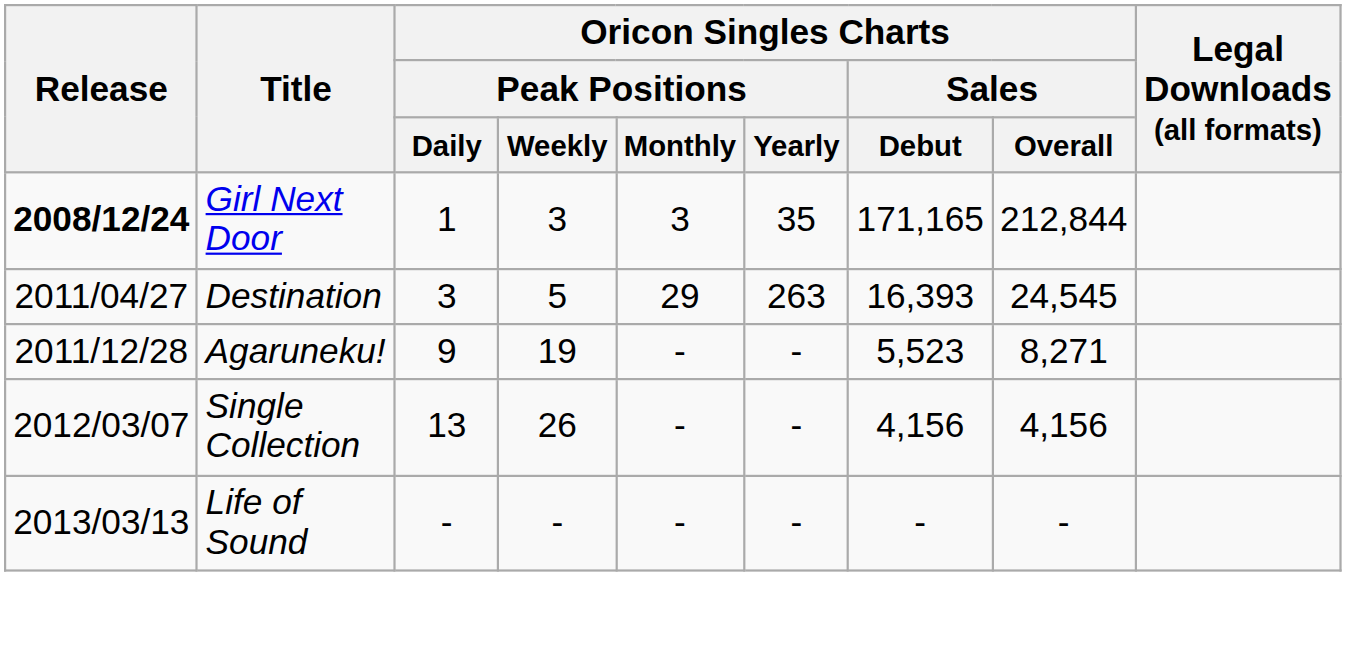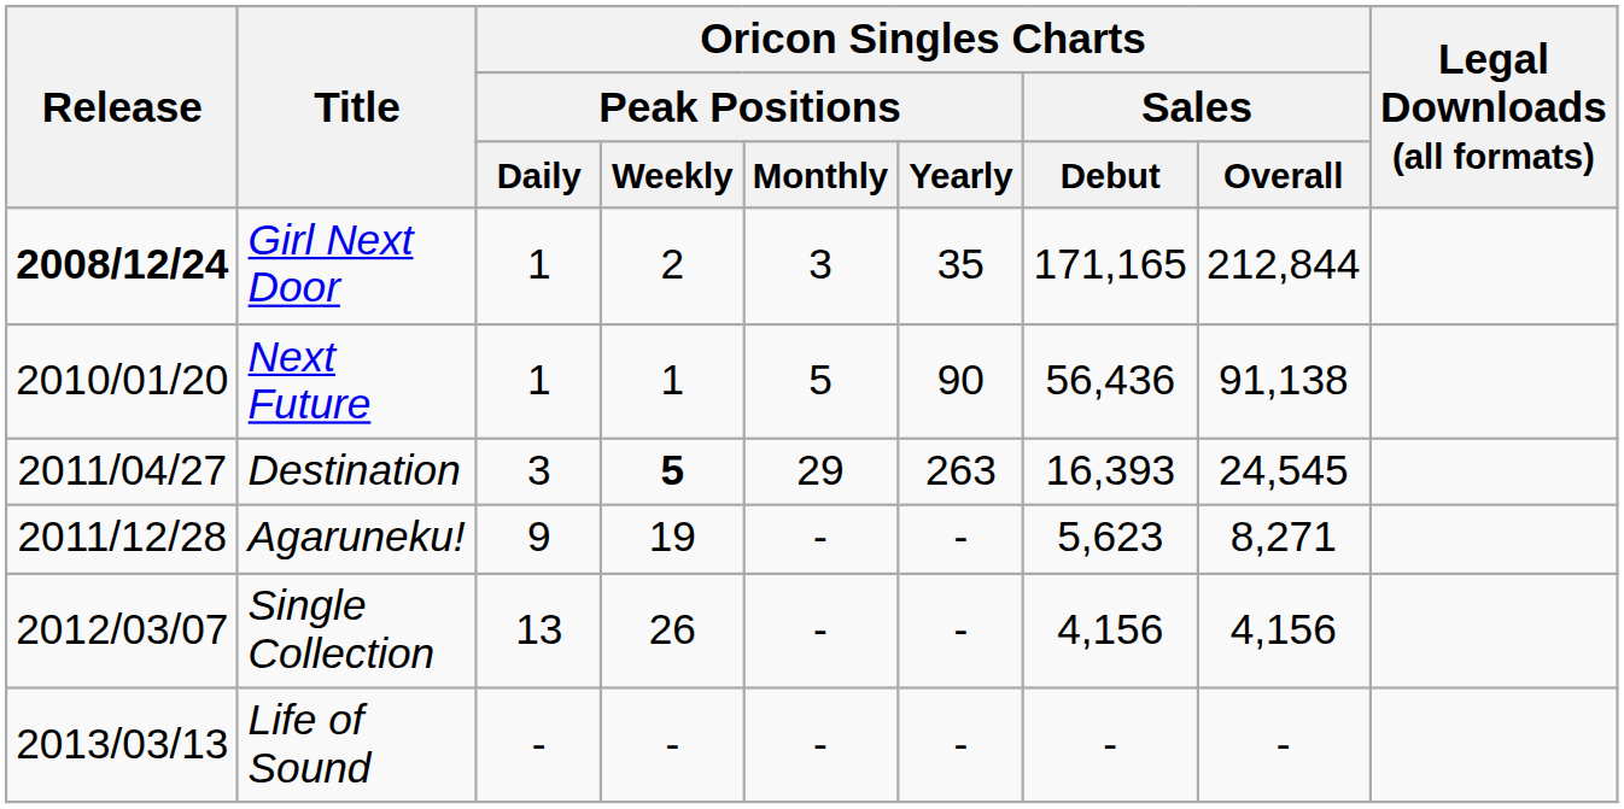 <table class="wikitable" style="text-align:center">
 <tr>
 <th rowspan="3">Release</th>
 <th rowspan="3">Title</th>
 <th colspan="6">Oricon Singles Charts</th>
 <th rowspan="3">Legal Downloads<br><small>(all formats)</small></th>
 </tr>
 <tr>
 <th colspan="4">Peak Positions</th>
 <th colspan="2">Sales</th>
 </tr>
 <tr>
 <th width="40"><small>Daily</small></th>
 <th width="40"><small>Weekly</small></th>
 <th width="40"><small>Monthly</small></th>
 <th width="40"><small>Yearly</small></th>
 <th width="40"><small>Debut</small></th>
 <th width="40"><small>Overall</small></th>
 </tr>
 <tr>
 <td><strong>2008/12/24</strong></td>
 <td align="left"><em><a href='#'>Girl Next Door</a></em></td>
 <td>1</td>
-<td>3</td>
+<td>2</td>
 <td>3</td>
 <td>35</td>
 <td>171,165</td>
 <td>212,844</td>
 <td></td>
 </tr>
 <tr>
+<td>2010/01/20</td>
+<td align="left"><em><a href='#'>Next Future</a></em></td>
+<td>1</td>
+<td>1</td>
+<td>5</td>
+<td>90</td>
+<td>56,436</td>
+<td>91,138</td>
+<td></td>
+</tr>
+<tr>
 <td>2011/04/27</td>
 <td align="left"><em>Destination</em></td>
 <td>3</td>
-<td>5</td>
+<td><strong>5</strong></td>
 <td>29</td>
 <td>263</td>
 <td>16,393</td>
 <td>24,545</td>
 <td></td>
 </tr>
 <tr>
 <td>2011/12/28</td>
 <td align="left"><em>Agaruneku!</em></td>
 <td>9</td>
 <td>19</td>
 <td>-</td>
 <td>-</td>
-<td>5,523</td>
+<td>5,623</td>
 <td>8,271</td>
 <td></td>
 </tr>
 <tr>
 <td>2012/03/07</td>
 <td align="left"><em>Single Collection</em></td>
 <td>13</td>
 <td>26</td>
 <td>-</td>
 <td>-</td>
 <td>4,156</td>
 <td>4,156</td>
 </tr>
 <tr>
 <td>2013/03/13</td>
 <td align="left"><em>Life of Sound</em></td>
 <td>-</td>
 <td>-</td>
 <td>-</td>
 <td>-</td>
 <td>-</td>
 <td>-</td>
 <td></td>
 </tr>
 </table>
